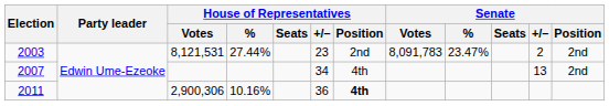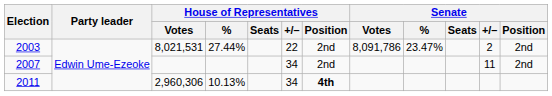 <table class="wikitable" style="text-align:center">
 <tr>
 <th rowspan="2">Election</th>
 <th rowspan="2">Party leader</th>
 <th colspan="5"><a href='#'>House of Representatives</a></th>
 <th colspan="5"><a href='#'>Senate</a></th>
 </tr>
 <tr>
 <th>Votes</th>
 <th>%</th>
 <th>Seats</th>
 <th>+/–</th>
 <th>Position</th>
 <th>Votes</th>
 <th>%</th>
 <th>Seats</th>
 <th>+/–</th>
 <th>Position</th>
 </tr>
 <tr>
 <td><a href='#'>2003</a></td>
 <td rowspan="3"><a href='#'>Edwin Ume-Ezeoke</a></td>
-<td>8,121,531</td>
+<td>8,021,531</td>
 <td>27.44%</td>
 <td></td>
-<td> 23</td>
+<td> 22</td>
 <td> 2nd</td>
-<td>8,091,783</td>
+<td>8,091,786</td>
 <td>23.47%</td>
 <td></td>
 <td> 2</td>
 <td> 2nd</td>
 </tr>
 <tr>
 <td><a href='#'>2007</a></td>
 <td></td>
 <td></td>
 <td></td>
 <td> 34</td>
-<td> 4th</td>
+<td> 2nd</td>
 <td></td>
 <td></td>
 <td></td>
-<td> 13</td>
+<td> 11</td>
 <td> 2nd</td>
 </tr>
 <tr>
 <td><a href='#'>2011</a></td>
-<td>2,900,306</td>
-<td>10.16%</td>
+<td>2,960,306</td>
+<td>10.13%</td>
 <td></td>
-<td> 36</td>
+<td> 34</td>
 <td><strong> 4th</strong></td>
 <td></td>
 <td></td>
 <td></td>
 <td></td>
 <td></td>
 </tr>
 </table>
